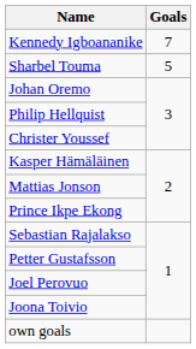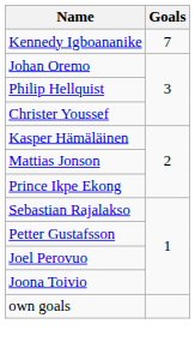 <table class="wikitable">
 <tr>
 <th>Name</th>
 <th>Goals</th>
 </tr>
 <tr>
 <td> <a href='#'>Kennedy Igboananike</a></td>
 <td rowspan="1" align=center>7</td>
-</tr>
-<tr>
-<td> <a href='#'>Sharbel Touma</a></td>
-<td rowspan="1" align=center>5</td>
 </tr>
 <tr>
 <td> <a href='#'>Johan Oremo</a></td>
 <td rowspan="3" align=center>3</td>
 </tr>
 <tr>
 <td> <a href='#'>Philip Hellquist</a></td>
 </tr>
 <tr>
 <td> <a href='#'>Christer Youssef</a></td>
 </tr>
 <tr>
 <td> <a href='#'>Kasper Hämäläinen</a></td>
 <td rowspan="3" align=center>2</td>
 </tr>
 <tr>
 <td> <a href='#'>Mattias Jonson</a></td>
 </tr>
 <tr>
 <td> <a href='#'>Prince Ikpe Ekong</a></td>
 </tr>
 <tr>
 <td> <a href='#'>Sebastian Rajalakso</a></td>
 <td rowspan="4" align=center>1</td>
 </tr>
 <tr>
 <td> <a href='#'>Petter Gustafsson</a></td>
 </tr>
 <tr>
 <td> <a href='#'>Joel Perovuo</a></td>
 </tr>
 <tr>
 <td> <a href='#'>Joona Toivio</a></td>
 </tr>
 <tr>
 <td>own goals</td>
 <td></td>
 </tr>
 </table>
